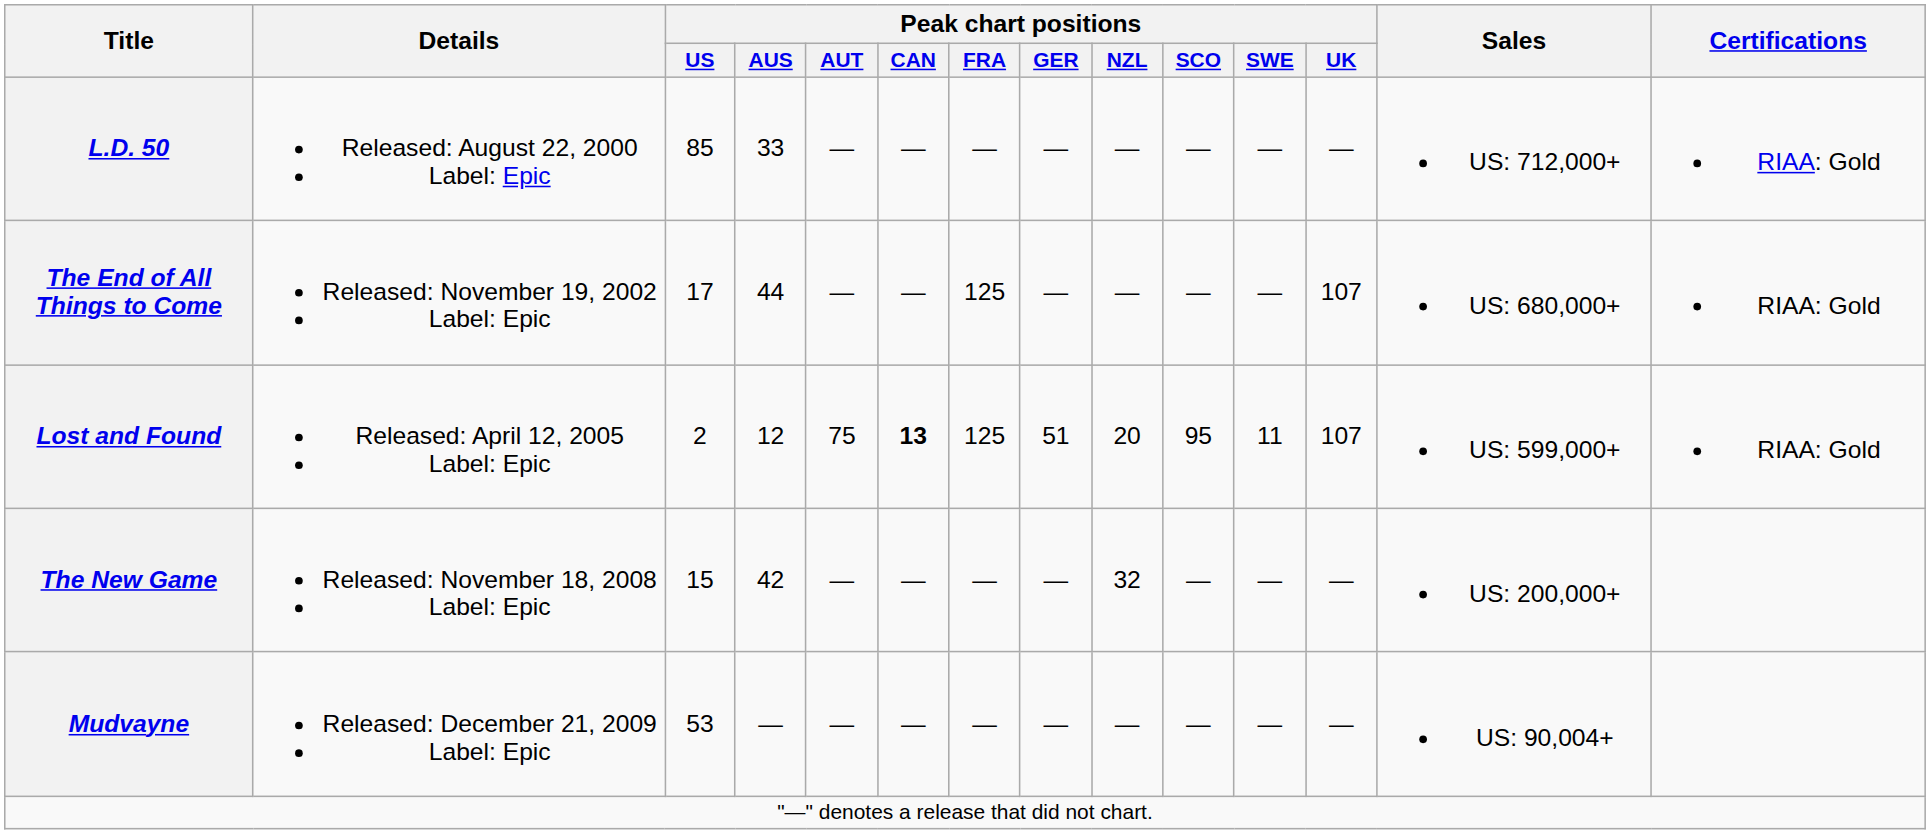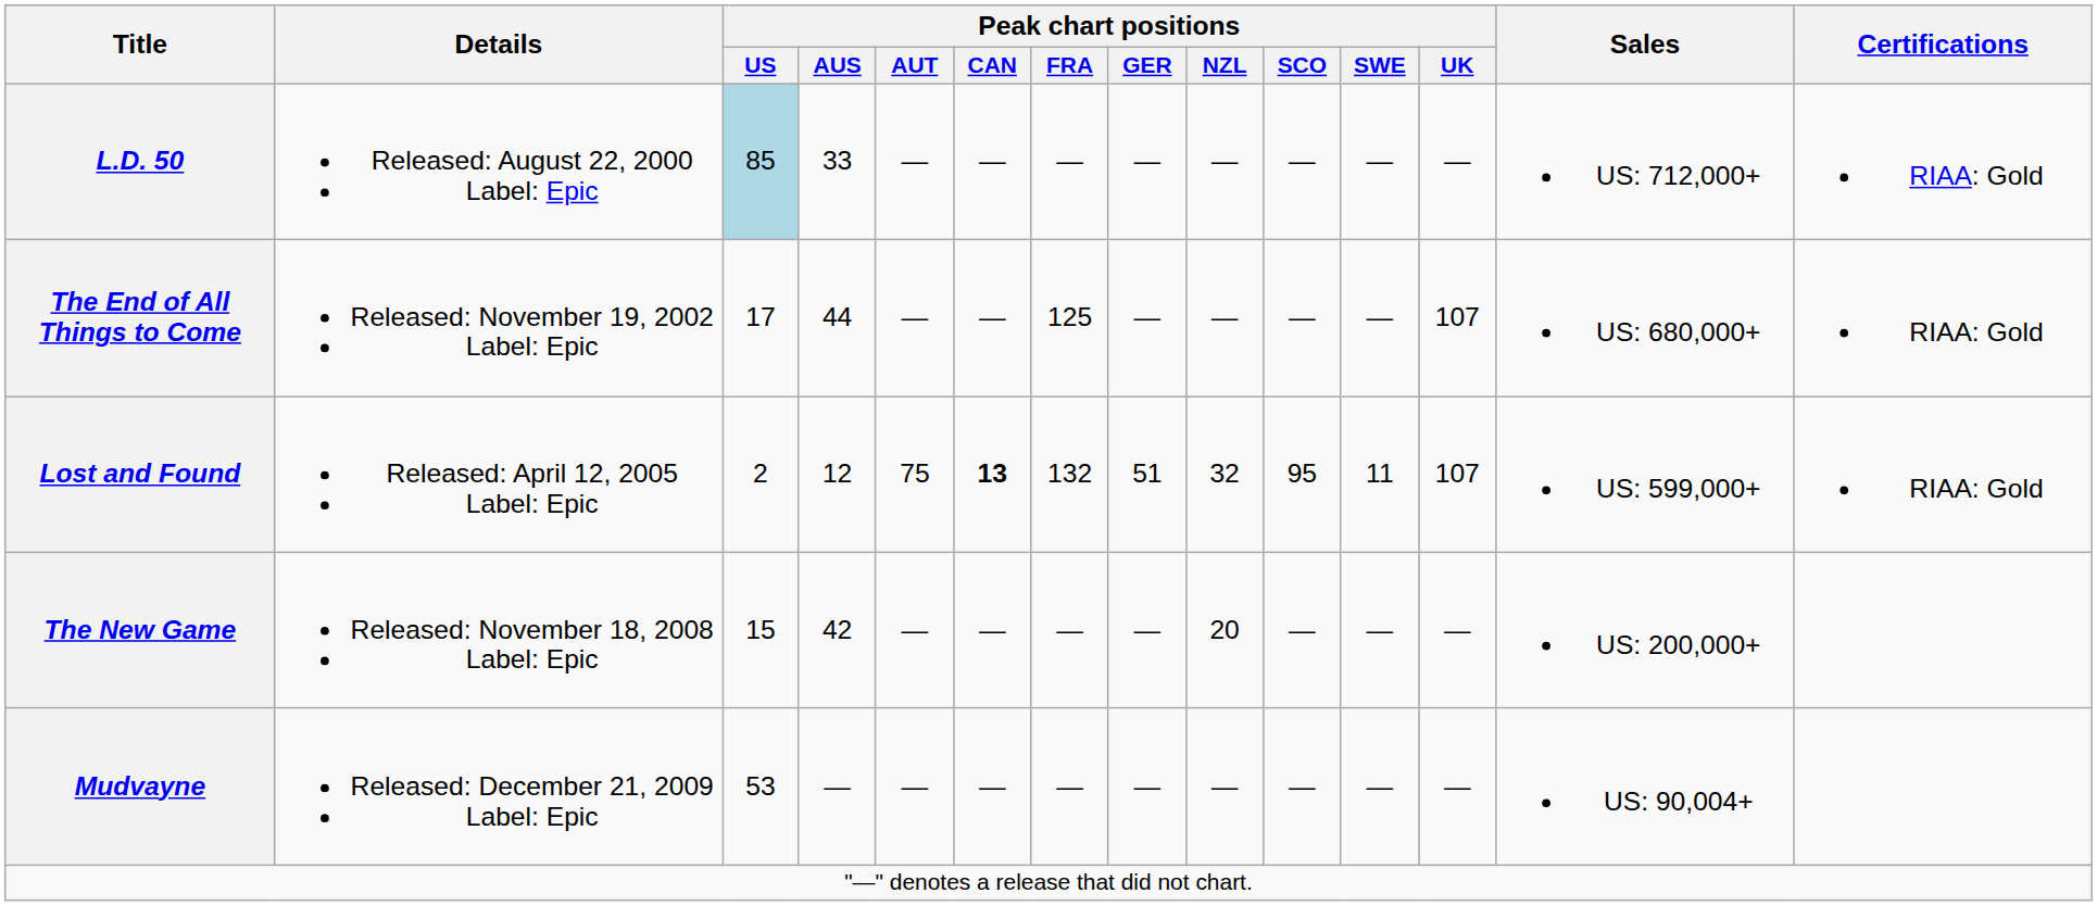 <table class="wikitable plainrowheaders" style="text-align:center;" border="1">
 <tr>
 <th scope="col" rowspan="2" style="width:10em;">Title</th>
 <th scope="col" rowspan="2" style="width:17em;">Details</th>
 <th scope="col" colspan="10">Peak chart positions</th>
 <th scope="col" rowspan="2" style="width:11em;">Sales</th>
 <th scope="col" rowspan="2" style="width:11em;"><a href='#'>Certifications</a></th>
 </tr>
 <tr>
 <th style="width:3em;font-size:85%"><a href='#'>US</a><br></th>
 <th style="width:3em;font-size:85%"><a href='#'>AUS</a><br></th>
 <th style="width:3em;font-size:85%"><a href='#'>AUT</a><br></th>
 <th style="width:3em;font-size:85%"><a href='#'>CAN</a><br></th>
 <th style="width:3em;font-size:85%"><a href='#'>FRA</a><br></th>
 <th style="width:3em;font-size:85%"><a href='#'>GER</a><br></th>
 <th style="width:3em;font-size:85%"><a href='#'>NZL</a><br></th>
 <th style="width:3em;font-size:85%"><a href='#'>SCO</a><br></th>
 <th style="width:3em;font-size:85%"><a href='#'>SWE</a><br></th>
 <th style="width:3em;font-size:85%"><a href='#'>UK</a><br></th>
 </tr>
 <tr>
 <th scope="row"><em><a href='#'>L.D. 50</a></em></th>
 <td><br><ul><li>Released: August 22, 2000</li><li>Label: <a href='#'>Epic</a></li></ul></td>
-<td>85</td>
+<td style="background: lightblue;">85</td>
 <td>33</td>
 <td>—</td>
 <td>—</td>
 <td>—</td>
 <td>—</td>
 <td>—</td>
 <td>—</td>
 <td>—</td>
 <td>—</td>
 <td><br><ul><li>US: 712,000+</li></ul></td>
 <td><br><ul><li><a href='#'>RIAA</a>: Gold</li></ul></td>
 </tr>
 <tr>
 <th scope="row"><em><a href='#'>The End of All Things to Come</a></em></th>
 <td><br><ul><li>Released: November 19, 2002</li><li>Label: Epic</li></ul></td>
 <td>17</td>
 <td>44</td>
 <td>—</td>
 <td>—</td>
 <td>125</td>
 <td>—</td>
 <td>—</td>
 <td>—</td>
 <td>—</td>
 <td>107</td>
 <td><br><ul><li>US: 680,000+</li></ul></td>
 <td><br><ul><li>RIAA: Gold</li></ul></td>
 </tr>
 <tr>
 <th scope="row"><em><a href='#'>Lost and Found</a></em></th>
 <td><br><ul><li>Released: April 12, 2005</li><li>Label: Epic</li></ul></td>
 <td>2</td>
 <td>12</td>
 <td>75</td>
 <td><strong>13</strong></td>
-<td>125</td>
+<td>132</td>
 <td>51</td>
-<td>20</td>
+<td>32</td>
 <td>95</td>
 <td>11</td>
 <td>107</td>
 <td><br><ul><li>US: 599,000+</li></ul></td>
 <td><br><ul><li>RIAA: Gold</li></ul></td>
 </tr>
 <tr>
 <th scope="row"><em><a href='#'>The New Game</a></em></th>
 <td><br><ul><li>Released: November 18, 2008</li><li>Label: Epic</li></ul></td>
 <td>15</td>
 <td>42</td>
 <td>—</td>
 <td>—</td>
 <td>—</td>
 <td>—</td>
-<td>32</td>
+<td>20</td>
 <td>—</td>
 <td>—</td>
 <td>—</td>
 <td><br><ul><li>US: 200,000+</li></ul></td>
 <td></td>
 </tr>
 <tr>
 <th scope="row"><em><a href='#'>Mudvayne</a></em></th>
 <td><br><ul><li>Released: December 21, 2009</li><li>Label: Epic</li></ul></td>
 <td>53</td>
 <td>—</td>
 <td>—</td>
 <td>—</td>
 <td>—</td>
 <td>—</td>
 <td>—</td>
 <td>—</td>
 <td>—</td>
 <td>—</td>
 <td><br><ul><li>US: 90,004+</li></ul></td>
 <td></td>
 </tr>
 <tr>
 <td colspan="16" align="center" style="font-size: 85%">"—" denotes a release that did not chart.</td>
 </tr>
 </table>
